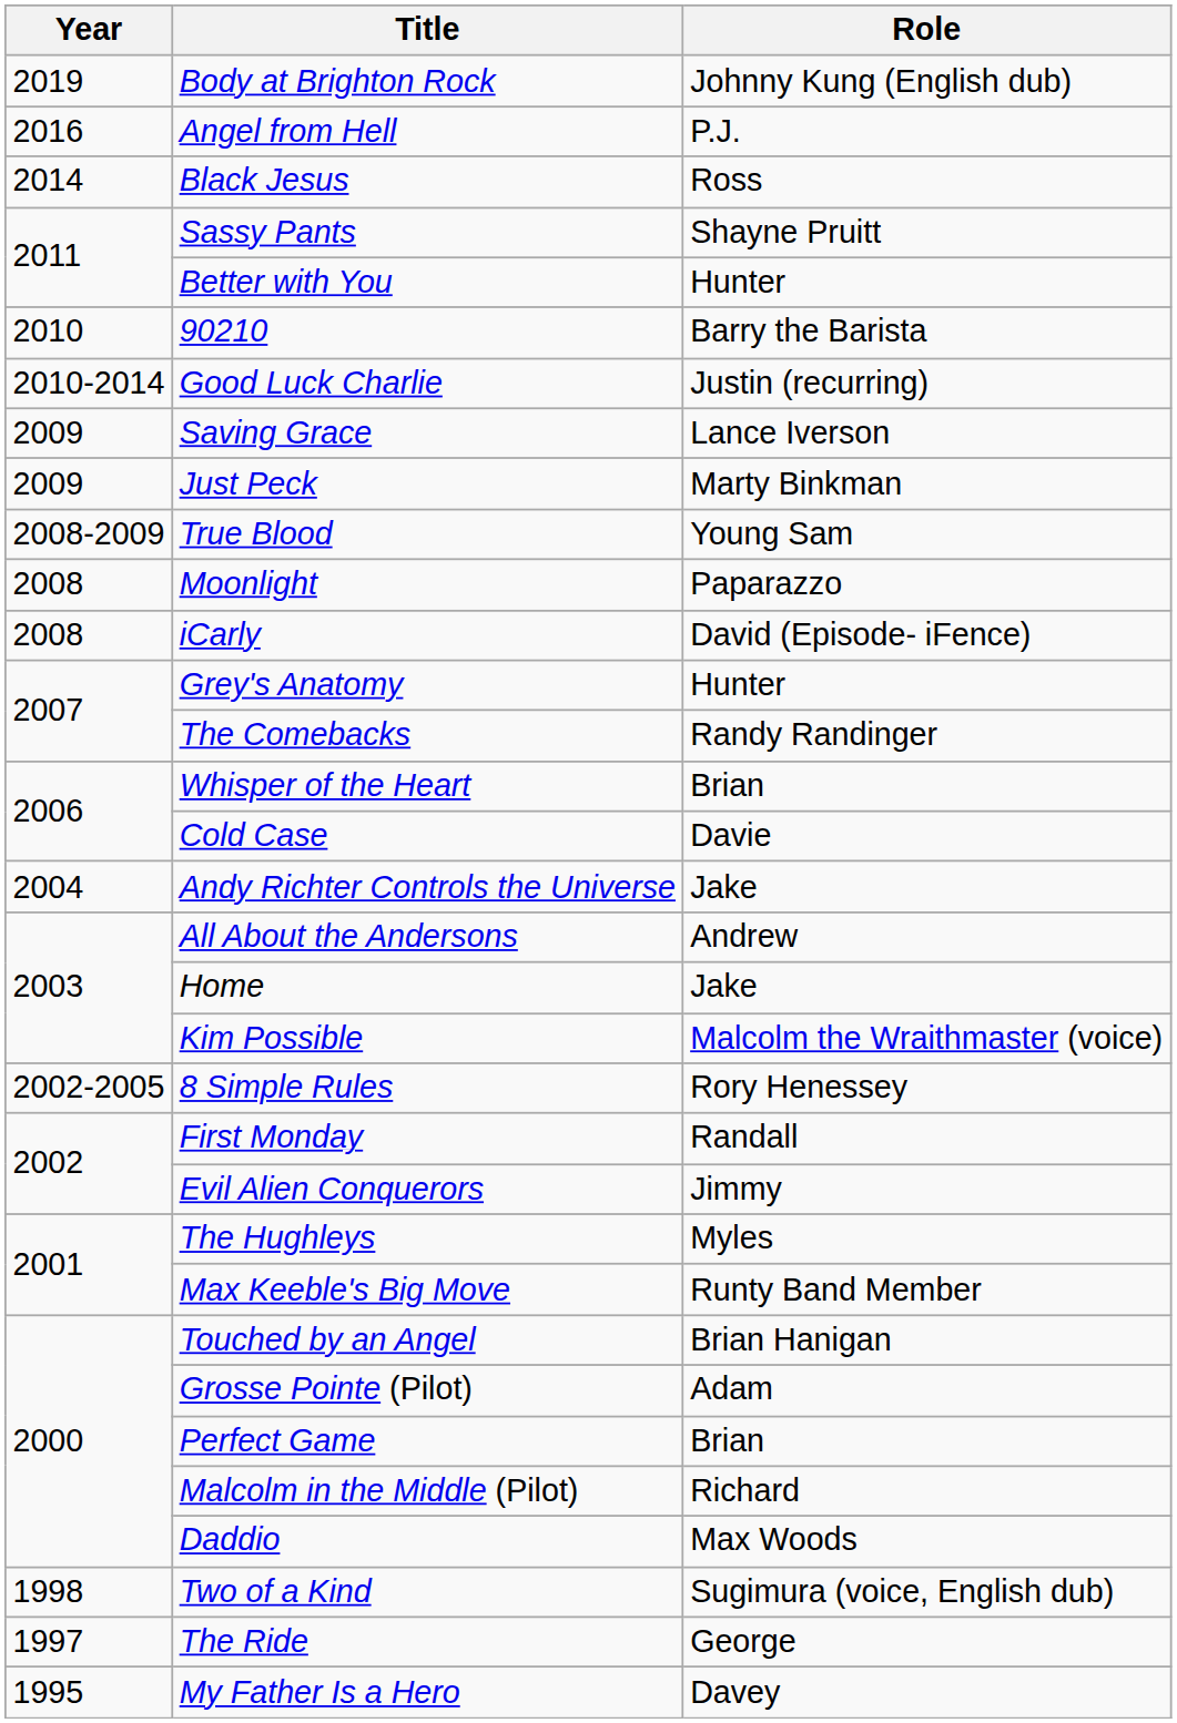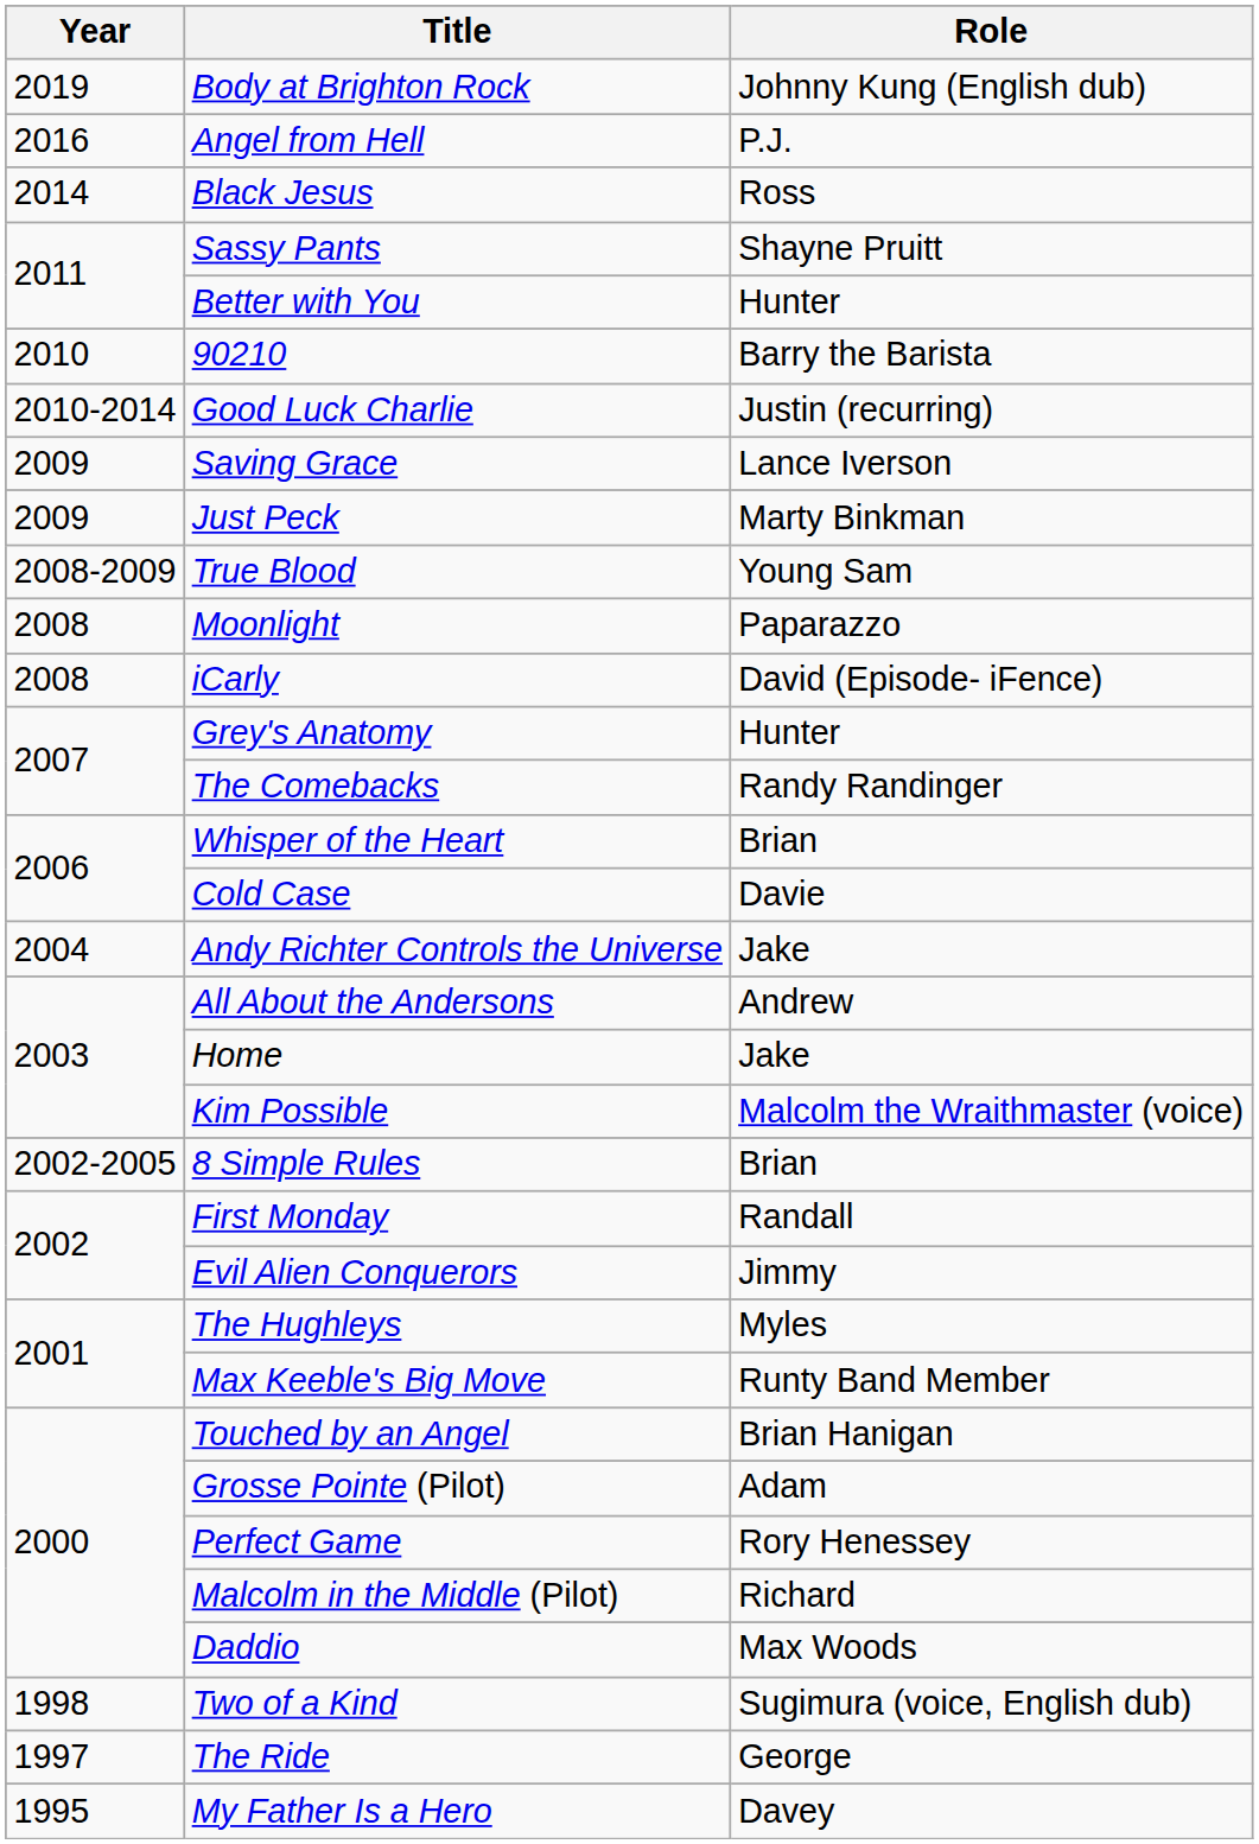 <table class="wikitable sortable">
 <tr>
 <th>Year</th>
 <th>Title</th>
 <th>Role</th>
 </tr>
 <tr>
 <td rowspan="1">2019</td>
 <td><em><a href='#'>Body at Brighton Rock</a></em></td>
 <td>Johnny Kung (English dub)</td>
 </tr>
 <tr>
 <td rowspan="1">2016</td>
 <td><em><a href='#'>Angel from Hell</a></em></td>
 <td>P.J.</td>
 </tr>
 <tr>
 <td rowspan="1">2014</td>
 <td><em><a href='#'>Black Jesus</a></em></td>
 <td>Ross</td>
 </tr>
 <tr>
 <td rowspan="2">2011</td>
 <td><em><a href='#'>Sassy Pants</a></em></td>
 <td>Shayne Pruitt</td>
 </tr>
 <tr>
 <td><em><a href='#'>Better with You</a></em></td>
 <td>Hunter</td>
 </tr>
 <tr>
 <td>2010</td>
 <td><em><a href='#'>90210</a></em></td>
 <td>Barry the Barista</td>
 </tr>
 <tr>
 <td>2010-2014</td>
 <td><em><a href='#'>Good Luck Charlie</a></em></td>
 <td>Justin (recurring)</td>
 </tr>
 <tr>
 <td>2009</td>
 <td><em><a href='#'>Saving Grace</a></em></td>
 <td>Lance Iverson</td>
 </tr>
 <tr>
 <td>2009</td>
 <td><em><a href='#'>Just Peck</a></em></td>
 <td>Marty Binkman</td>
 </tr>
 <tr>
 <td>2008-2009</td>
 <td><em><a href='#'>True Blood</a></em></td>
 <td>Young Sam</td>
 </tr>
 <tr>
 <td>2008</td>
 <td><em><a href='#'>Moonlight</a></em></td>
 <td>Paparazzo</td>
 </tr>
 <tr>
 <td>2008</td>
 <td><em><a href='#'>iCarly</a></em></td>
 <td>David (Episode- iFence)</td>
 </tr>
 <tr>
 <td rowspan="2">2007</td>
 <td><em><a href='#'>Grey's Anatomy</a></em></td>
 <td>Hunter</td>
 </tr>
 <tr>
 <td><em><a href='#'>The Comebacks</a></em></td>
 <td>Randy Randinger</td>
 </tr>
 <tr>
 <td rowspan="2">2006</td>
 <td><em><a href='#'>Whisper of the Heart</a></em></td>
 <td>Brian</td>
 </tr>
 <tr>
 <td><em><a href='#'>Cold Case</a></em></td>
 <td>Davie</td>
 </tr>
 <tr>
 <td>2004</td>
 <td><em><a href='#'>Andy Richter Controls the Universe</a></em></td>
 <td>Jake</td>
 </tr>
 <tr>
 <td rowspan="3">2003</td>
 <td><em><a href='#'>All About the Andersons</a></em></td>
 <td>Andrew</td>
 </tr>
 <tr>
 <td><em>Home</em></td>
 <td>Jake</td>
 </tr>
 <tr>
 <td><em><a href='#'>Kim Possible</a></em></td>
 <td><a href='#'>Malcolm the Wraithmaster</a> (voice)</td>
 </tr>
 <tr>
 <td>2002-2005</td>
 <td><em><a href='#'>8 Simple Rules</a></em></td>
-<td>Rory Henessey</td>
+<td>Brian</td>
 </tr>
 <tr>
 <td rowspan="2">2002</td>
 <td><em><a href='#'>First Monday</a></em></td>
 <td>Randall</td>
 </tr>
 <tr>
 <td><em><a href='#'>Evil Alien Conquerors</a></em></td>
 <td>Jimmy</td>
 </tr>
 <tr>
 <td rowspan="2">2001</td>
 <td><em><a href='#'>The Hughleys</a></em></td>
 <td>Myles</td>
 </tr>
 <tr>
 <td><em><a href='#'>Max Keeble's Big Move</a></em></td>
 <td>Runty Band Member</td>
 </tr>
 <tr>
 <td rowspan="5">2000</td>
 <td><em><a href='#'>Touched by an Angel</a></em></td>
 <td>Brian Hanigan</td>
 </tr>
 <tr>
 <td><em><a href='#'>Grosse Pointe</a></em> (Pilot)</td>
 <td>Adam</td>
 </tr>
 <tr>
 <td><em><a href='#'>Perfect Game</a></em></td>
-<td>Brian</td>
+<td>Rory Henessey</td>
 </tr>
 <tr>
 <td><em><a href='#'>Malcolm in the Middle</a></em> (Pilot)</td>
 <td>Richard</td>
 </tr>
 <tr>
 <td><em><a href='#'>Daddio</a></em></td>
 <td>Max Woods</td>
 </tr>
 <tr>
 <td>1998</td>
 <td><em><a href='#'>Two of a Kind</a></em></td>
 <td>Sugimura (voice, English dub)</td>
 </tr>
 <tr>
 <td>1997</td>
 <td><a href='#'><em>The Ride</em></a></td>
 <td>George</td>
 </tr>
 <tr>
 <td>1995</td>
 <td><em><a href='#'>My Father Is a Hero</a></em></td>
 <td>Davey</td>
 </tr>
 </table>
